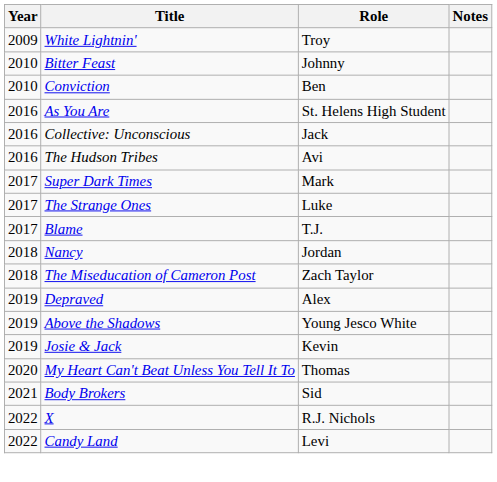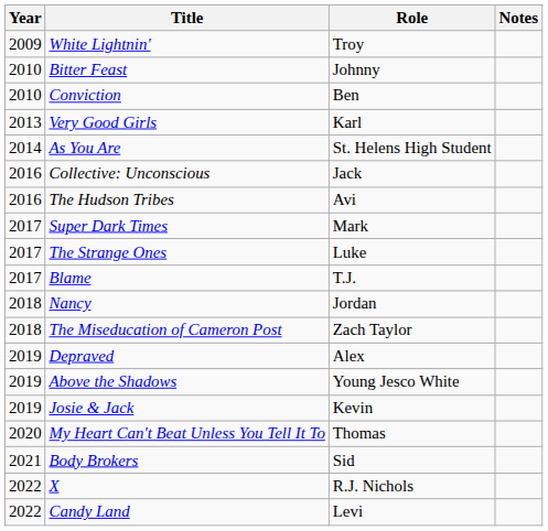 <table class="wikitable sortable">
 <tr>
 <th>Year</th>
 <th>Title</th>
 <th>Role</th>
 <th>Notes</th>
 </tr>
 <tr>
 <td>2009</td>
 <td><em><a href='#'>White Lightnin'</a></em></td>
 <td>Troy</td>
 <td></td>
 </tr>
 <tr>
 <td>2010</td>
 <td><em><a href='#'>Bitter Feast</a></em></td>
 <td>Johnny</td>
 <td></td>
 </tr>
 <tr>
 <td>2010</td>
 <td><em><a href='#'>Conviction</a></em></td>
 <td>Ben</td>
 <td></td>
 </tr>
 <tr>
-<td>2016</td>
+<td>2013</td>
+<td><em><a href='#'>Very Good Girls</a></em></td>
+<td>Karl</td>
+<td></td>
+</tr>
+<tr>
+<td>2014</td>
 <td><em><a href='#'>As You Are</a></em></td>
 <td>St. Helens High Student</td>
 <td></td>
 </tr>
 <tr>
 <td>2016</td>
 <td><em>Collective: Unconscious</em></td>
 <td>Jack</td>
 <td></td>
 </tr>
 <tr>
 <td>2016</td>
 <td data-sort-value="Hudson Tribes, The"><em>The Hudson Tribes</em></td>
 <td>Avi</td>
 <td></td>
 </tr>
 <tr>
 <td>2017</td>
 <td><em><a href='#'>Super Dark Times</a></em></td>
 <td>Mark</td>
 <td></td>
 </tr>
 <tr>
 <td>2017</td>
 <td data-sort-value="Strange Ones, The"><em><a href='#'>The Strange Ones</a></em></td>
 <td>Luke</td>
 <td></td>
 </tr>
 <tr>
 <td>2017</td>
 <td><em><a href='#'>Blame</a></em></td>
 <td>T.J.</td>
 <td></td>
 </tr>
 <tr>
 <td>2018</td>
 <td><em><a href='#'>Nancy</a></em></td>
 <td>Jordan</td>
 <td></td>
 </tr>
 <tr>
 <td>2018</td>
 <td data-sort-value="Miseducation of Cameron Post, The"><em><a href='#'>The Miseducation of Cameron Post</a></em></td>
 <td>Zach Taylor</td>
 <td></td>
 </tr>
 <tr>
 <td>2019</td>
 <td><em><a href='#'>Depraved</a></em></td>
 <td>Alex</td>
 <td></td>
 </tr>
 <tr>
 <td>2019</td>
 <td><em><a href='#'>Above the Shadows</a></em></td>
 <td>Young Jesco White</td>
 <td></td>
 </tr>
 <tr>
 <td>2019</td>
 <td><em><a href='#'>Josie & Jack</a></em></td>
 <td>Kevin</td>
 <td></td>
 </tr>
 <tr>
 <td>2020</td>
 <td><em><a href='#'>My Heart Can't Beat Unless You Tell It To</a></em></td>
 <td>Thomas</td>
 <td></td>
 </tr>
 <tr>
 <td>2021</td>
 <td><em><a href='#'>Body Brokers</a></em></td>
 <td>Sid</td>
 <td></td>
 </tr>
 <tr>
 <td>2022</td>
 <td><em><a href='#'>X</a></em></td>
 <td>R.J. Nichols</td>
 <td></td>
 </tr>
 <tr>
 <td>2022</td>
 <td><em><a href='#'>Candy Land</a></em></td>
 <td>Levi</td>
 <td></td>
 </tr>
 </table>
